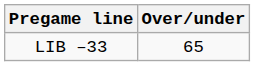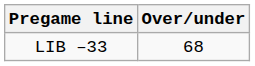 <table class="wikitable">
 <tr align="center">
 <th style=>Pregame line</th>
 <th style=>Over/under</th>
 </tr>
 <tr align="center">
 <td>LIB –33</td>
-<td>65</td>
+<td>68</td>
 </tr>
 </table>
